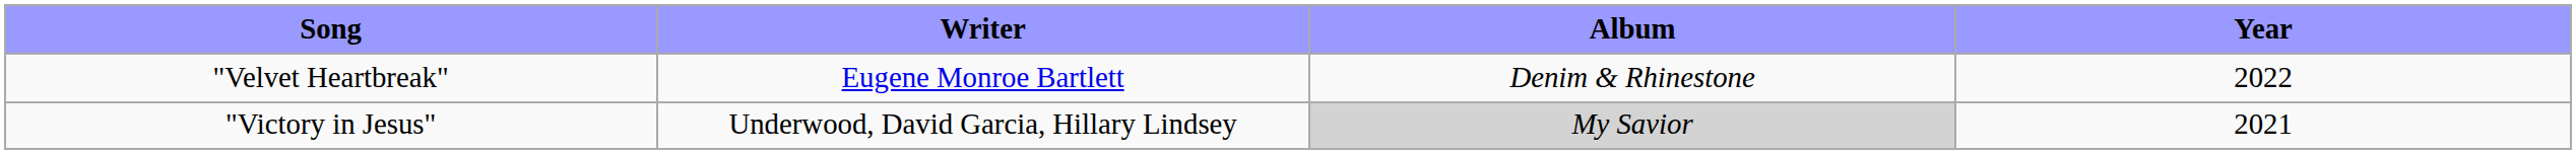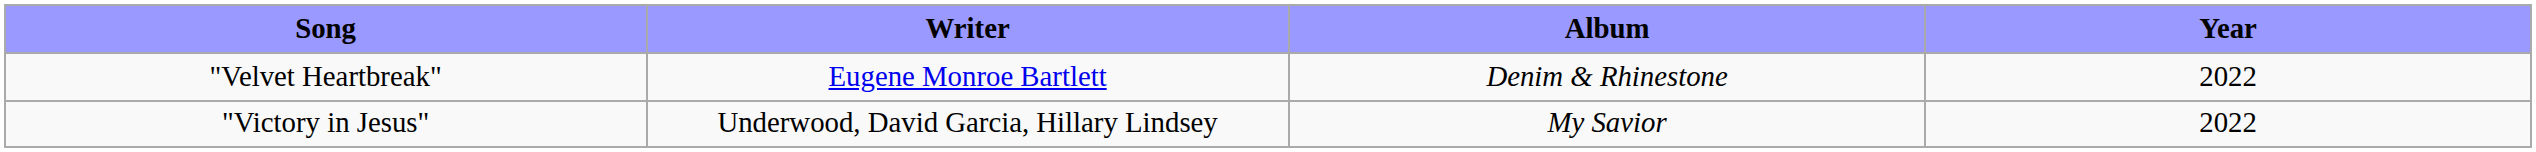 <table class="wikitable" style="margin:0.5em auto; clear:both; font-size:.9em; text-align:center; width:100%">
 <tr>
 <th width="500" style="background: #99F;">Song</th>
 <th width="500" style="background: #99F;">Writer</th>
 <th width="500" style="background: #99F;">Album</th>
 <th width="500" style="background: #99F;">Year</th>
 </tr>
 <tr>
 <td>"Velvet Heartbreak"</td>
 <td><a href='#'>Eugene Monroe Bartlett</a></td>
 <td><em>Denim & Rhinestone</em></td>
 <td>2022</td>
 </tr>
 <tr>
 <td>"Victory in Jesus"</td>
 <td>Underwood, David Garcia, Hillary Lindsey</td>
-<td style="background: lightgrey;"><em>My Savior</em></td>
-<td>2021</td>
+<td><em>My Savior</em></td>
+<td>2022</td>
 </tr>
 </table>
